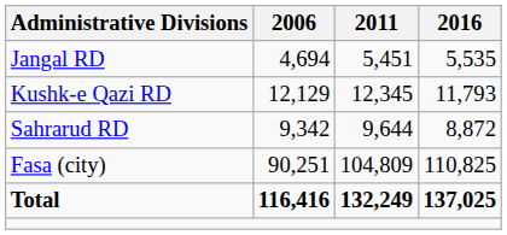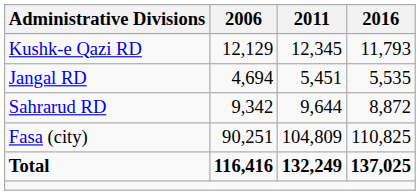 <table class="wikitable">
 <tr>
 <th>Administrative Divisions</th>
 <th>2006</th>
 <th>2011</th>
 <th>2016</th>
 </tr>
 <tr>
+<td><a href='#'>Kushk-e Qazi RD</a></td>
+<td style="text-align: right;">12,129</td>
+<td style="text-align: right;">12,345</td>
+<td style="text-align: right;">11,793</td>
+</tr>
+<tr>
 <td><a href='#'>Jangal RD</a></td>
 <td style="text-align: right;">4,694</td>
 <td style="text-align: right;">5,451</td>
 <td style="text-align: right;">5,535</td>
-</tr>
-<tr>
-<td><a href='#'>Kushk-e Qazi RD</a></td>
-<td style="text-align: right;">12,129</td>
-<td style="text-align: right;">12,345</td>
-<td style="text-align: right;">11,793</td>
 </tr>
 <tr>
 <td><a href='#'>Sahrarud RD</a></td>
 <td style="text-align: right;">9,342</td>
 <td style="text-align: right;">9,644</td>
 <td style="text-align: right;">8,872</td>
 </tr>
 <tr>
 <td><a href='#'>Fasa</a> (city)</td>
 <td style="text-align: right;">90,251</td>
 <td style="text-align: right;">104,809</td>
 <td style="text-align: right;">110,825</td>
 </tr>
 <tr>
 <td><strong>Total</strong></td>
 <td style="text-align: right;"><strong>116,416</strong></td>
 <td style="text-align: right;"><strong>132,249</strong></td>
 <td style="text-align: right;"><strong>137,025</strong></td>
 </tr>
 <tr>
 <td colspan=4></td>
 </tr>
 </table>
